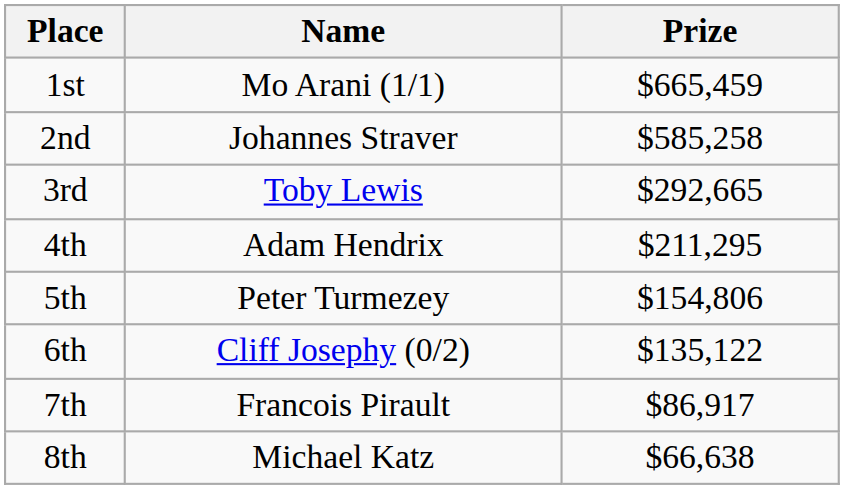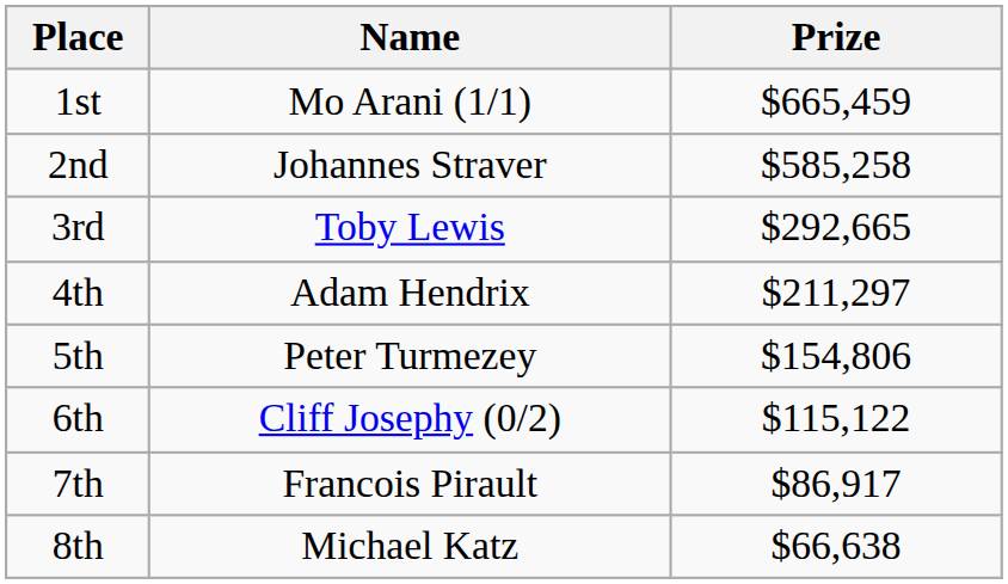 <table class="wikitable">
 <tr>
 <th width="50">Place</th>
 <th width="200">Name</th>
 <th width="125">Prize</th>
 </tr>
 <tr>
 <td align = "center">1st</td>
 <td align = "center"> Mo Arani (1/1)</td>
 <td align = "center">$665,459</td>
 </tr>
 <tr>
 <td align = "center">2nd</td>
 <td align = "center"> Johannes Straver</td>
 <td align = "center">$585,258</td>
 </tr>
 <tr>
 <td align = "center">3rd</td>
 <td align = "center"> <a href='#'>Toby Lewis</a></td>
 <td align = "center">$292,665</td>
 </tr>
 <tr>
 <td align = "center">4th</td>
 <td align = "center"> Adam Hendrix</td>
-<td align = "center">$211,295</td>
+<td align = "center">$211,297</td>
 </tr>
 <tr>
 <td align = "center">5th</td>
 <td align = "center"> Peter Turmezey</td>
 <td align = "center">$154,806</td>
 </tr>
 <tr>
 <td align = "center">6th</td>
 <td align = "center"> <a href='#'>Cliff Josephy</a> (0/2)</td>
-<td align = "center">$135,122</td>
+<td align = "center">$115,122</td>
 </tr>
 <tr>
 <td align = "center">7th</td>
 <td align = "center"> Francois Pirault</td>
 <td align = "center">$86,917</td>
 </tr>
 <tr>
 <td align = "center">8th</td>
 <td align = "center"> Michael Katz</td>
 <td align = "center">$66,638</td>
 </tr>
 </table>
